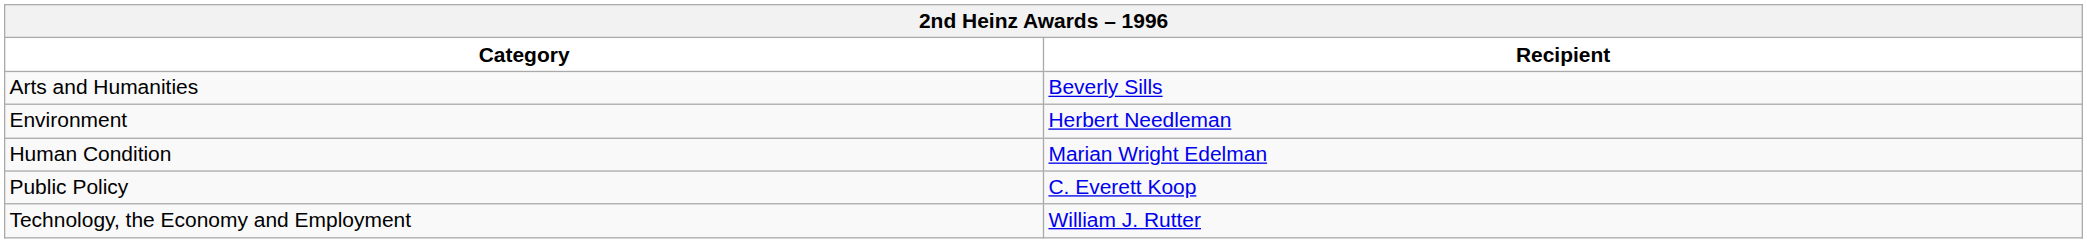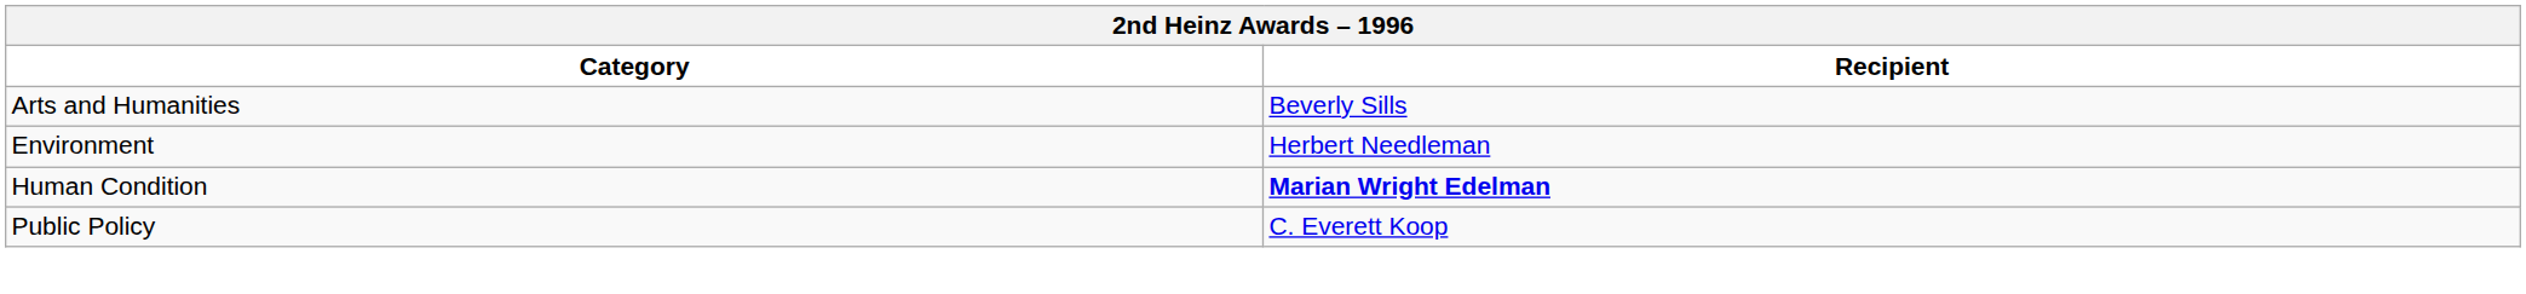 <table class="wikitable" style="width:80%; text-align:left">
 <tr>
 <th style="background:cream" colspan=2><span>2nd Heinz Awards – 1996</span></th>
 </tr>
 <tr>
 <th style="background:white; width:40%">Category</th>
 <th style="background:white; width:40%">Recipient</th>
 </tr>
 <tr>
 <td>Arts and Humanities</td>
 <td><a href='#'>Beverly Sills</a></td>
 </tr>
 <tr>
 <td>Environment</td>
 <td><a href='#'>Herbert Needleman</a></td>
 </tr>
 <tr>
 <td>Human Condition</td>
-<td><a href='#'>Marian Wright Edelman</a></td>
+<td><strong><a href='#'>Marian Wright Edelman</a></strong></td>
 </tr>
 <tr>
 <td>Public Policy</td>
 <td><a href='#'>C. Everett Koop</a></td>
 </tr>
-<tr>
-<td>Technology, the Economy and Employment</td>
-<td><a href='#'>William J. Rutter</a></td>
-</tr>
 </table>
